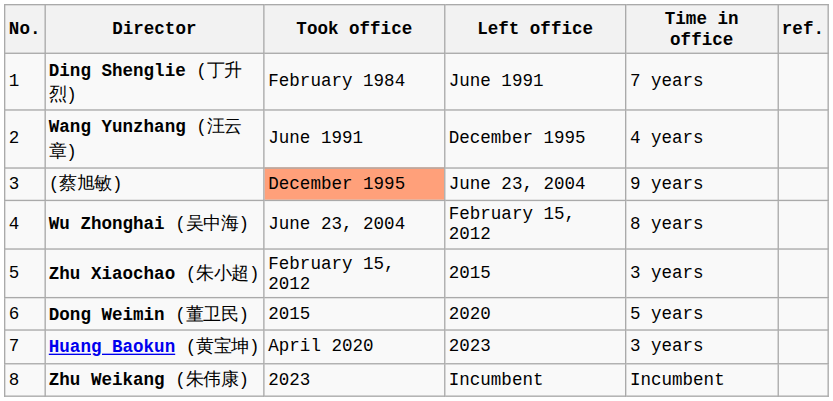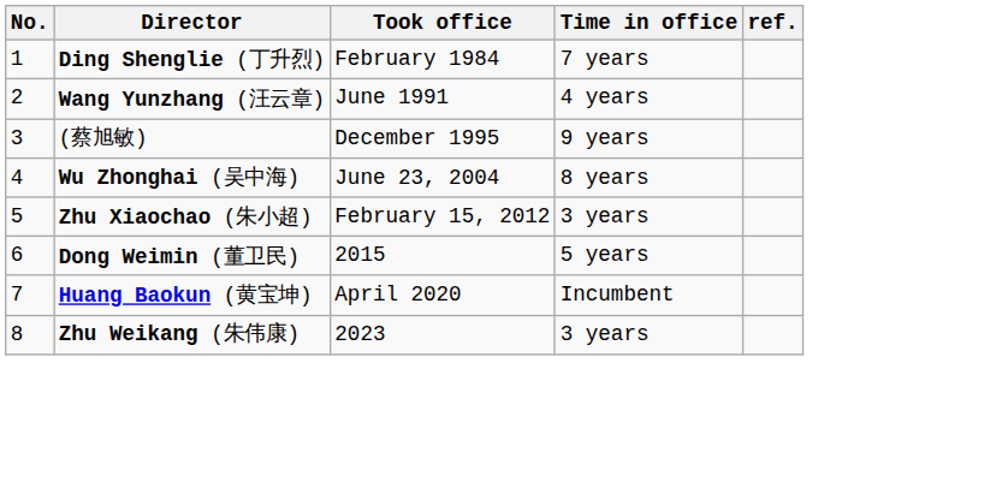 <table class="wikitable">
 <tr>
 <th>No.</th>
 <th>Director</th>
 <th>Took office</th>
-<th>Left office</th>
 <th>Time in office</th>
 <th>ref.</th>
 </tr>
 <tr>
 <td>1</td>
 <td><strong>Ding Shenglie</strong> (丁升烈)</td>
 <td>February 1984</td>
-<td>June 1991</td>
 <td>7 years</td>
 <td></td>
 </tr>
 <tr>
 <td>2</td>
 <td><strong>Wang Yunzhang</strong> (汪云章)</td>
 <td>June 1991</td>
-<td>December 1995</td>
 <td>4 years</td>
 <td></td>
 </tr>
 <tr>
 <td>3</td>
 <td><strong></strong> (蔡旭敏)</td>
-<td style="background: lightsalmon;">December 1995</td>
-<td>June 23, 2004</td>
+<td>December 1995</td>
 <td>9 years</td>
 <td></td>
 </tr>
 <tr>
 <td>4</td>
 <td><strong>Wu Zhonghai</strong> (吴中海)</td>
 <td>June 23, 2004</td>
-<td>February 15, 2012</td>
 <td>8 years</td>
 <td></td>
 </tr>
 <tr>
 <td>5</td>
 <td><strong>Zhu Xiaochao</strong> (朱小超)</td>
 <td>February 15, 2012</td>
-<td>2015</td>
 <td>3 years</td>
 <td></td>
 </tr>
 <tr>
 <td>6</td>
 <td><strong>Dong Weimin</strong> (董卫民)</td>
 <td>2015</td>
-<td>2020</td>
 <td>5 years</td>
 <td></td>
 </tr>
 <tr>
 <td>7</td>
 <td><strong><a href='#'>Huang Baokun</a></strong> (黄宝坤)</td>
 <td>April 2020</td>
-<td>2023</td>
-<td>3 years</td>
+<td>Incumbent</td>
 <td></td>
 </tr>
 <tr>
 <td>8</td>
 <td><strong>Zhu Weikang</strong> (朱伟康)</td>
 <td>2023</td>
-<td>Incumbent</td>
-<td>Incumbent</td>
+<td>3 years</td>
 <td></td>
 </tr>
 </table>
